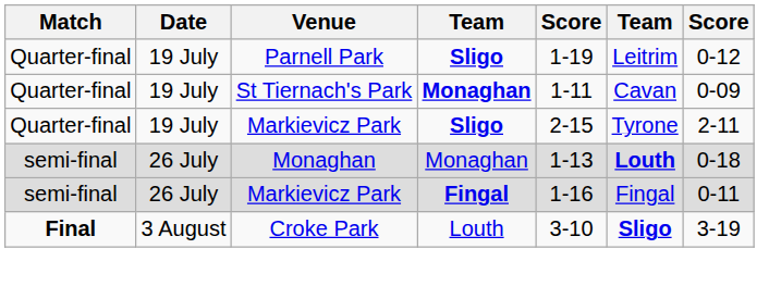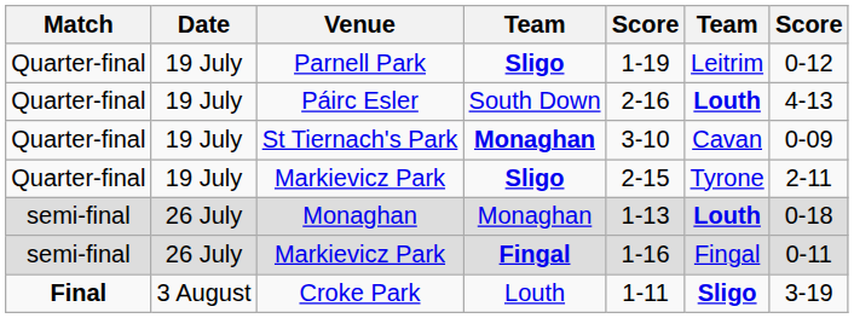 <table class="wikitable">
 <tr>
 <th>Match</th>
 <th>Date</th>
 <th>Venue</th>
 <th>Team</th>
 <th>Score</th>
 <th>Team</th>
 <th>Score</th>
 </tr>
 <tr align="center">
 <td>Quarter-final</td>
 <td>19 July</td>
 <td><a href='#'>Parnell Park</a></td>
 <td><strong><a href='#'>Sligo</a></strong></td>
 <td>1-19</td>
 <td><a href='#'>Leitrim</a></td>
 <td>0-12</td>
 </tr>
 <tr align="center">
 <td>Quarter-final</td>
 <td>19 July</td>
+<td><a href='#'>Páirc Esler</a></td>
+<td><a href='#'>South Down</a></td>
+<td>2-16</td>
+<td><strong><a href='#'>Louth</a></strong></td>
+<td>4-13</td>
+</tr>
+<tr align="center">
+<td>Quarter-final</td>
+<td>19 July</td>
 <td><a href='#'>St Tiernach's Park</a></td>
 <td><strong><a href='#'>Monaghan</a></strong></td>
-<td>1-11</td>
+<td>3-10</td>
 <td><a href='#'>Cavan</a></td>
 <td>0-09</td>
 </tr>
 <tr align="center">
 <td>Quarter-final</td>
 <td>19 July</td>
 <td><a href='#'>Markievicz Park</a></td>
 <td><strong><a href='#'>Sligo</a></strong></td>
 <td>2-15</td>
 <td><a href='#'>Tyrone</a></td>
 <td>2-11</td>
 </tr>
 <tr align="center" style="background:#DDDDDD;">
 <td>semi-final</td>
 <td>26 July</td>
 <td><a href='#'>Monaghan</a></td>
 <td><a href='#'>Monaghan</a></td>
 <td>1-13</td>
 <td><strong><a href='#'>Louth</a></strong></td>
 <td>0-18</td>
 </tr>
 <tr align="center" style="background:#DDDDDD;">
 <td>semi-final</td>
 <td>26 July</td>
 <td><a href='#'>Markievicz Park</a></td>
 <td><strong><a href='#'>Fingal</a></strong></td>
 <td>1-16</td>
 <td><a href='#'>Fingal</a></td>
 <td>0-11</td>
 </tr>
 <tr align="center">
 <td><strong>Final</strong></td>
 <td>3 August</td>
 <td><a href='#'>Croke Park</a></td>
 <td><a href='#'>Louth</a></td>
-<td>3-10</td>
+<td>1-11</td>
 <td><strong><a href='#'>Sligo</a></strong></td>
 <td>3-19</td>
 </tr>
 </table>
